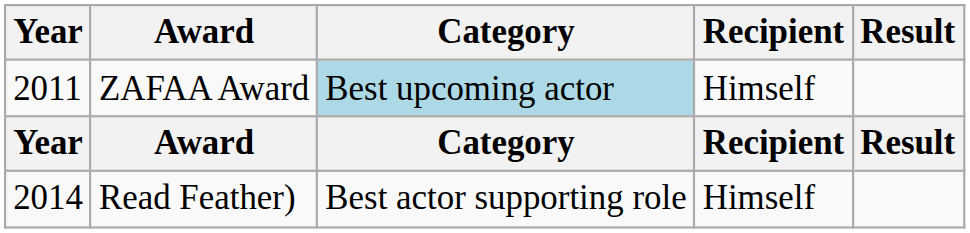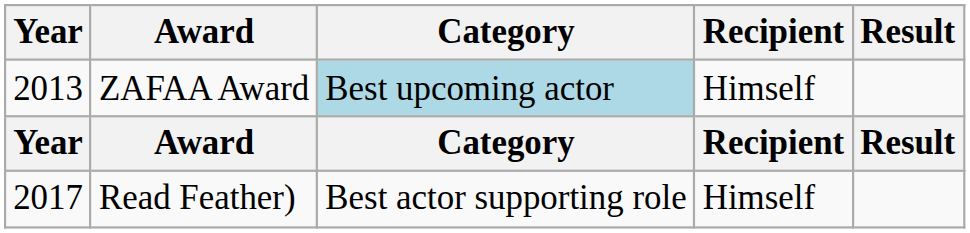 <table class="wikitable plainrowheaders sortable">
 <tr>
 <th>Year</th>
 <th>Award</th>
 <th>Category</th>
 <th>Recipient</th>
 <th>Result</th>
 </tr>
 <tr>
-<td>2011</td>
+<td>2013</td>
 <td>ZAFAA Award</td>
 <td style="background: lightblue;">Best upcoming actor</td>
 <td>Himself</td>
 <td></td>
 </tr>
 <tr>
 <th>Year</th>
 <th>Award</th>
 <th>Category</th>
 <th>Recipient</th>
 <th>Result</th>
 </tr>
 <tr>
-<td>2014</td>
+<td>2017</td>
 <td>Read Feather)</td>
 <td>Best actor supporting role</td>
 <td>Himself</td>
 <td></td>
 </tr>
 </table>
